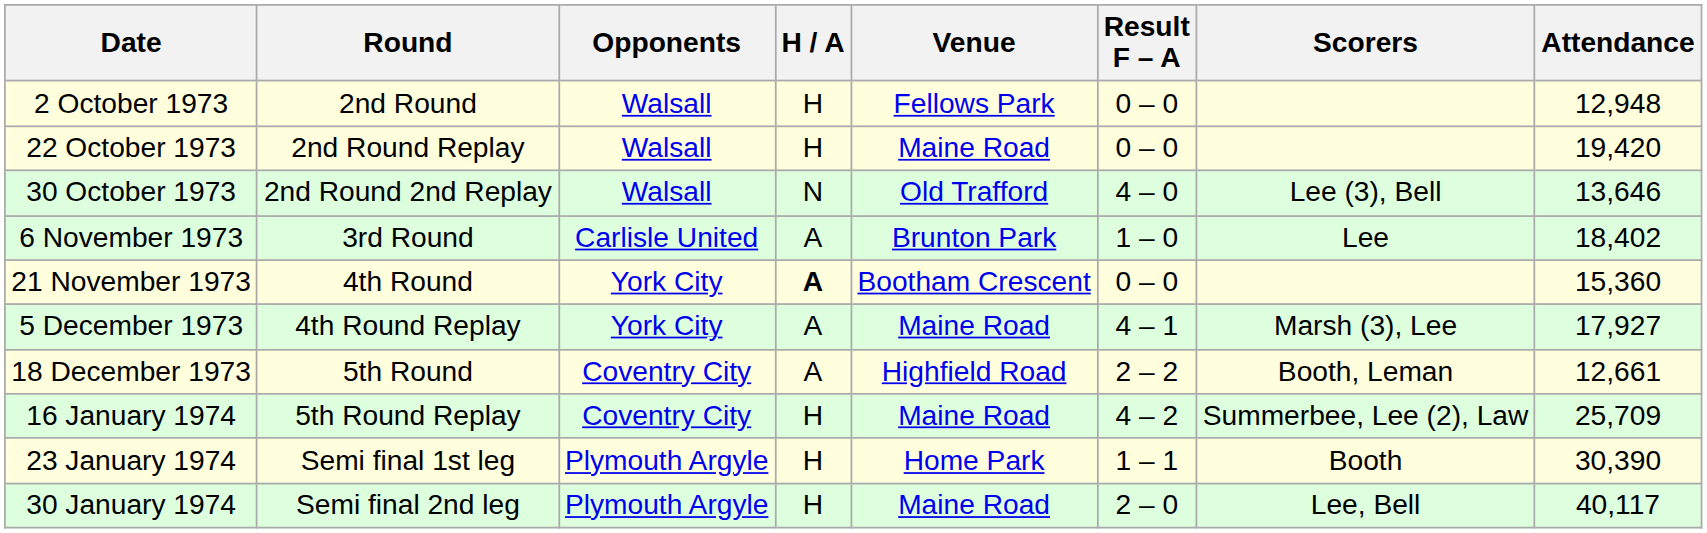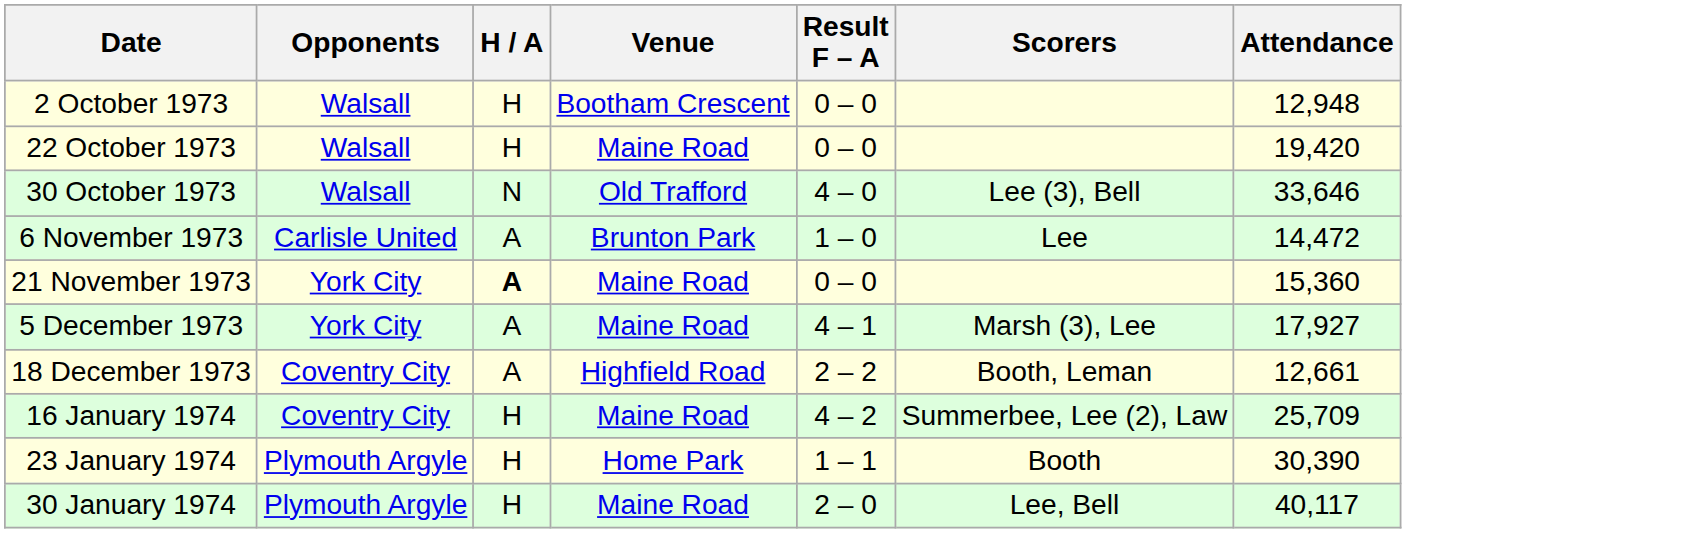 <table class="wikitable" style="text-align:center">
 <tr>
 <th>Date</th>
-<th>Round</th>
 <th>Opponents</th>
 <th>H / A</th>
 <th>Venue</th>
 <th>Result<br>F – A</th>
 <th>Scorers</th>
 <th>Attendance</th>
 </tr>
 <tr bgcolor="#ffffdd">
 <td>2 October 1973</td>
-<td>2nd Round</td>
 <td><a href='#'>Walsall</a></td>
 <td>H</td>
-<td><a href='#'>Fellows Park</a></td>
+<td><a href='#'>Bootham Crescent</a></td>
 <td>0 – 0</td>
 <td></td>
 <td>12,948</td>
 </tr>
 <tr bgcolor="#ffffdd">
 <td>22 October 1973</td>
-<td>2nd Round Replay</td>
 <td><a href='#'>Walsall</a></td>
 <td>H</td>
 <td><a href='#'>Maine Road</a></td>
 <td>0 – 0</td>
 <td></td>
 <td>19,420</td>
 </tr>
 <tr bgcolor="#ddffdd">
 <td>30 October 1973</td>
-<td>2nd Round 2nd Replay</td>
 <td><a href='#'>Walsall</a></td>
 <td>N</td>
 <td><a href='#'>Old Trafford</a></td>
 <td>4 – 0</td>
 <td>Lee (3), Bell</td>
-<td>13,646</td>
+<td>33,646</td>
 </tr>
 <tr bgcolor="#ddffdd">
 <td>6 November 1973</td>
-<td>3rd Round</td>
 <td><a href='#'>Carlisle United</a></td>
 <td>A</td>
 <td><a href='#'>Brunton Park</a></td>
 <td>1 – 0</td>
 <td>Lee</td>
-<td>18,402</td>
+<td>14,472</td>
 </tr>
 <tr bgcolor="#ffffdd">
 <td>21 November 1973</td>
-<td>4th Round</td>
 <td><a href='#'>York City</a></td>
 <td><strong>A</strong></td>
-<td><a href='#'>Bootham Crescent</a></td>
+<td><a href='#'>Maine Road</a></td>
 <td>0 – 0</td>
 <td></td>
 <td>15,360</td>
 </tr>
 <tr bgcolor="#ddffdd">
 <td>5 December 1973</td>
-<td>4th Round Replay</td>
 <td><a href='#'>York City</a></td>
 <td>A</td>
 <td><a href='#'>Maine Road</a></td>
 <td>4 – 1</td>
 <td>Marsh (3), Lee</td>
 <td>17,927</td>
 </tr>
 <tr bgcolor="#ffffdd">
 <td>18 December 1973</td>
-<td>5th Round</td>
 <td><a href='#'>Coventry City</a></td>
 <td>A</td>
 <td><a href='#'>Highfield Road</a></td>
 <td>2 – 2</td>
 <td>Booth, Leman</td>
 <td>12,661</td>
 </tr>
 <tr bgcolor="#ddffdd">
 <td>16 January 1974</td>
-<td>5th Round Replay</td>
 <td><a href='#'>Coventry City</a></td>
 <td>H</td>
 <td><a href='#'>Maine Road</a></td>
 <td>4 – 2</td>
 <td>Summerbee, Lee (2), Law</td>
 <td>25,709</td>
 </tr>
 <tr bgcolor="#ffffdd">
 <td>23 January 1974</td>
-<td>Semi final 1st leg</td>
 <td><a href='#'>Plymouth Argyle</a></td>
 <td>H</td>
 <td><a href='#'>Home Park</a></td>
 <td>1 – 1</td>
 <td>Booth</td>
 <td>30,390</td>
 </tr>
 <tr bgcolor="#ddffdd">
 <td>30 January 1974</td>
-<td>Semi final 2nd leg</td>
 <td><a href='#'>Plymouth Argyle</a></td>
 <td>H</td>
 <td><a href='#'>Maine Road</a></td>
 <td>2 – 0</td>
 <td>Lee, Bell</td>
 <td>40,117</td>
 </tr>
 </table>
